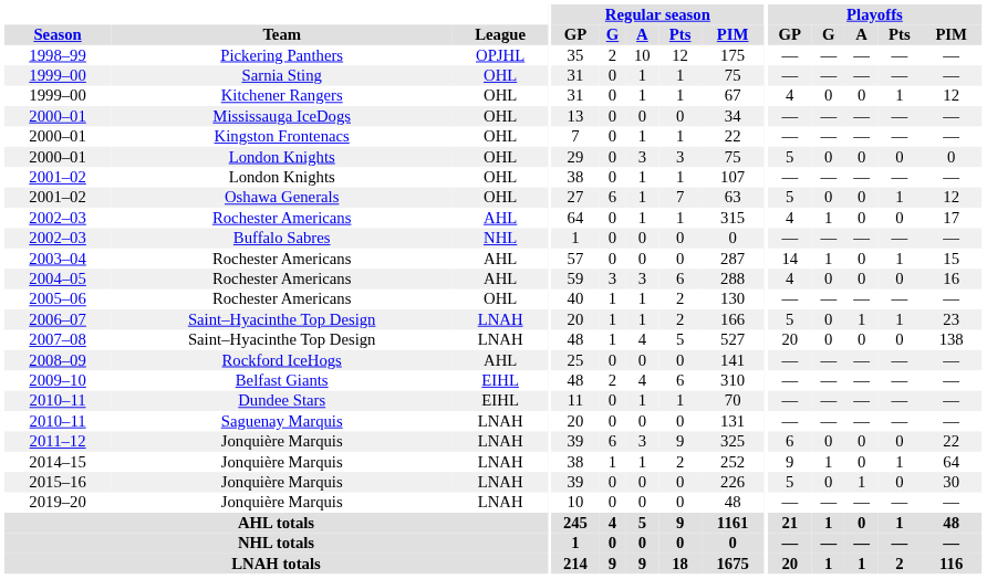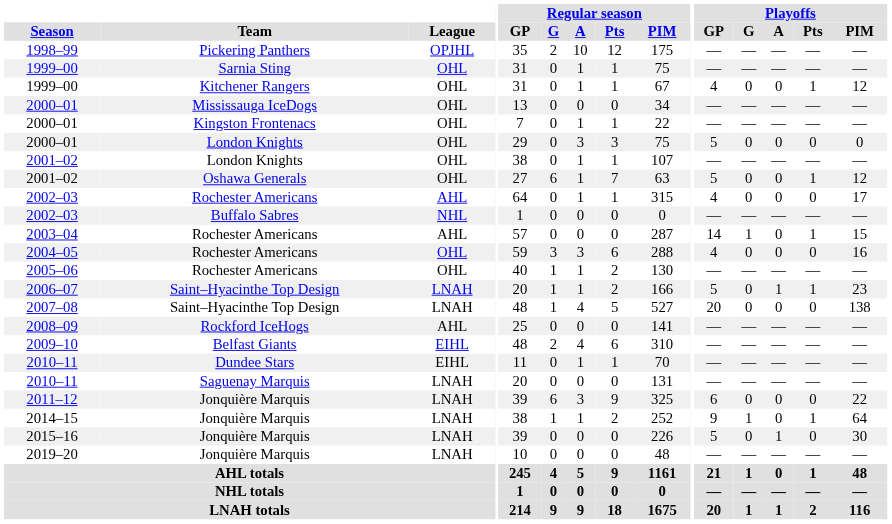 <table border="0" cellpadding="1" cellspacing="0" style="text-align:center; width:60em">
 <tr bgcolor="#e0e0e0">
 <th colspan="3" bgcolor="#ffffff"></th>
 <th rowspan="99" bgcolor="#ffffff"></th>
 <th colspan="5"><a href='#'>Regular season</a></th>
 <th rowspan="99" bgcolor="#ffffff"></th>
 <th colspan="5"><a href='#'>Playoffs</a></th>
 </tr>
 <tr bgcolor="#e0e0e0">
 <th><a href='#'>Season</a></th>
 <th>Team</th>
 <th>League</th>
 <th>GP</th>
 <th><a href='#'>G</a></th>
 <th><a href='#'>A</a></th>
 <th><a href='#'>Pts</a></th>
 <th><a href='#'>PIM</a></th>
 <th>GP</th>
 <th>G</th>
 <th>A</th>
 <th>Pts</th>
 <th>PIM</th>
 </tr>
 <tr>
 <td><a href='#'>1998–99</a></td>
 <td><a href='#'>Pickering Panthers</a></td>
 <td><a href='#'>OPJHL</a></td>
 <td>35</td>
 <td>2</td>
 <td>10</td>
 <td>12</td>
 <td>175</td>
 <td>—</td>
 <td>—</td>
 <td>—</td>
 <td>—</td>
 <td>—</td>
 </tr>
 <tr bgcolor="#f0f0f0">
 <td><a href='#'>1999–00</a></td>
 <td><a href='#'>Sarnia Sting</a></td>
 <td><a href='#'>OHL</a></td>
 <td>31</td>
 <td>0</td>
 <td>1</td>
 <td>1</td>
 <td>75</td>
 <td>—</td>
 <td>—</td>
 <td>—</td>
 <td>—</td>
 <td>—</td>
 </tr>
 <tr>
 <td>1999–00</td>
 <td><a href='#'>Kitchener Rangers</a></td>
 <td>OHL</td>
 <td>31</td>
 <td>0</td>
 <td>1</td>
 <td>1</td>
 <td>67</td>
 <td>4</td>
 <td>0</td>
 <td>0</td>
 <td>1</td>
 <td>12</td>
 </tr>
 <tr bgcolor="#f0f0f0">
 <td><a href='#'>2000–01</a></td>
 <td><a href='#'>Mississauga IceDogs</a></td>
 <td>OHL</td>
 <td>13</td>
 <td>0</td>
 <td>0</td>
 <td>0</td>
 <td>34</td>
 <td>—</td>
 <td>—</td>
 <td>—</td>
 <td>—</td>
 <td>—</td>
 </tr>
 <tr>
 <td>2000–01</td>
 <td><a href='#'>Kingston Frontenacs</a></td>
 <td>OHL</td>
 <td>7</td>
 <td>0</td>
 <td>1</td>
 <td>1</td>
 <td>22</td>
 <td>—</td>
 <td>—</td>
 <td>—</td>
 <td>—</td>
 <td>—</td>
 </tr>
 <tr bgcolor="#f0f0f0">
 <td>2000–01</td>
 <td><a href='#'>London Knights</a></td>
 <td>OHL</td>
 <td>29</td>
 <td>0</td>
 <td>3</td>
 <td>3</td>
 <td>75</td>
 <td>5</td>
 <td>0</td>
 <td>0</td>
 <td>0</td>
 <td>0</td>
 </tr>
 <tr>
 <td><a href='#'>2001–02</a></td>
 <td>London Knights</td>
 <td>OHL</td>
 <td>38</td>
 <td>0</td>
 <td>1</td>
 <td>1</td>
 <td>107</td>
 <td>—</td>
 <td>—</td>
 <td>—</td>
 <td>—</td>
 <td>—</td>
 </tr>
 <tr bgcolor="#f0f0f0">
 <td>2001–02</td>
 <td><a href='#'>Oshawa Generals</a></td>
 <td>OHL</td>
 <td>27</td>
 <td>6</td>
 <td>1</td>
 <td>7</td>
 <td>63</td>
 <td>5</td>
 <td>0</td>
 <td>0</td>
 <td>1</td>
 <td>12</td>
 </tr>
 <tr>
 <td><a href='#'>2002–03</a></td>
 <td><a href='#'>Rochester Americans</a></td>
 <td><a href='#'>AHL</a></td>
 <td>64</td>
 <td>0</td>
 <td>1</td>
 <td>1</td>
 <td>315</td>
 <td>4</td>
-<td>1</td>
+<td>0</td>
 <td>0</td>
 <td>0</td>
 <td>17</td>
 </tr>
 <tr bgcolor="#f0f0f0">
 <td><a href='#'>2002–03</a></td>
 <td><a href='#'>Buffalo Sabres</a></td>
 <td><a href='#'>NHL</a></td>
 <td>1</td>
 <td>0</td>
 <td>0</td>
 <td>0</td>
 <td>0</td>
 <td>—</td>
 <td>—</td>
 <td>—</td>
 <td>—</td>
 <td>—</td>
 </tr>
 <tr>
 <td><a href='#'>2003–04</a></td>
 <td>Rochester Americans</td>
 <td>AHL</td>
 <td>57</td>
 <td>0</td>
 <td>0</td>
 <td>0</td>
 <td>287</td>
 <td>14</td>
 <td>1</td>
 <td>0</td>
 <td>1</td>
 <td>15</td>
 </tr>
 <tr bgcolor="#f0f0f0">
 <td><a href='#'>2004–05</a></td>
 <td>Rochester Americans</td>
-<td>AHL</td>
+<td><a href='#'>OHL</a></td>
 <td>59</td>
 <td>3</td>
 <td>3</td>
 <td>6</td>
 <td>288</td>
 <td>4</td>
 <td>0</td>
 <td>0</td>
 <td>0</td>
 <td>16</td>
 </tr>
 <tr>
 <td><a href='#'>2005–06</a></td>
 <td>Rochester Americans</td>
 <td>OHL</td>
 <td>40</td>
 <td>1</td>
 <td>1</td>
 <td>2</td>
 <td>130</td>
 <td>—</td>
 <td>—</td>
 <td>—</td>
 <td>—</td>
 <td>—</td>
 </tr>
 <tr bgcolor="#f0f0f0">
 <td><a href='#'>2006–07</a></td>
 <td><a href='#'>Saint–Hyacinthe Top Design</a></td>
 <td><a href='#'>LNAH</a></td>
 <td>20</td>
 <td>1</td>
 <td>1</td>
 <td>2</td>
 <td>166</td>
 <td>5</td>
 <td>0</td>
 <td>1</td>
 <td>1</td>
 <td>23</td>
 </tr>
 <tr>
 <td><a href='#'>2007–08</a></td>
 <td>Saint–Hyacinthe Top Design</td>
 <td>LNAH</td>
 <td>48</td>
 <td>1</td>
 <td>4</td>
 <td>5</td>
 <td>527</td>
 <td>20</td>
 <td>0</td>
 <td>0</td>
 <td>0</td>
 <td>138</td>
 </tr>
 <tr bgcolor="#f0f0f0">
 <td><a href='#'>2008–09</a></td>
 <td><a href='#'>Rockford IceHogs</a></td>
 <td>AHL</td>
 <td>25</td>
 <td>0</td>
 <td>0</td>
 <td>0</td>
 <td>141</td>
 <td>—</td>
 <td>—</td>
 <td>—</td>
 <td>—</td>
 <td>—</td>
 </tr>
 <tr>
 <td><a href='#'>2009–10</a></td>
 <td><a href='#'>Belfast Giants</a></td>
 <td><a href='#'>EIHL</a></td>
 <td>48</td>
 <td>2</td>
 <td>4</td>
 <td>6</td>
 <td>310</td>
 <td>—</td>
 <td>—</td>
 <td>—</td>
 <td>—</td>
 <td>—</td>
 </tr>
 <tr bgcolor="#f0f0f0">
 <td><a href='#'>2010–11</a></td>
 <td><a href='#'>Dundee Stars</a></td>
 <td>EIHL</td>
 <td>11</td>
 <td>0</td>
 <td>1</td>
 <td>1</td>
 <td>70</td>
 <td>—</td>
 <td>—</td>
 <td>—</td>
 <td>—</td>
 <td>—</td>
 </tr>
 <tr>
 <td><a href='#'>2010–11</a></td>
 <td><a href='#'>Saguenay Marquis</a></td>
 <td>LNAH</td>
 <td>20</td>
 <td>0</td>
 <td>0</td>
 <td>0</td>
 <td>131</td>
 <td>—</td>
 <td>—</td>
 <td>—</td>
 <td>—</td>
 <td>—</td>
 </tr>
 <tr bgcolor="#f0f0f0">
 <td><a href='#'>2011–12</a></td>
 <td>Jonquière Marquis</td>
 <td>LNAH</td>
 <td>39</td>
 <td>6</td>
 <td>3</td>
 <td>9</td>
 <td>325</td>
 <td>6</td>
 <td>0</td>
 <td>0</td>
 <td>0</td>
 <td>22</td>
 </tr>
 <tr>
 <td>2014–15</td>
 <td>Jonquière Marquis</td>
 <td>LNAH</td>
 <td>38</td>
 <td>1</td>
 <td>1</td>
 <td>2</td>
 <td>252</td>
 <td>9</td>
 <td>1</td>
 <td>0</td>
 <td>1</td>
 <td>64</td>
 </tr>
 <tr bgcolor="#f0f0f0">
 <td>2015–16</td>
 <td>Jonquière Marquis</td>
 <td>LNAH</td>
 <td>39</td>
 <td>0</td>
 <td>0</td>
 <td>0</td>
 <td>226</td>
 <td>5</td>
 <td>0</td>
 <td>1</td>
 <td>0</td>
 <td>30</td>
 </tr>
 <tr>
 <td>2019–20</td>
 <td>Jonquière Marquis</td>
 <td>LNAH</td>
 <td>10</td>
 <td>0</td>
 <td>0</td>
 <td>0</td>
 <td>48</td>
 <td>—</td>
 <td>—</td>
 <td>—</td>
 <td>—</td>
 <td>—</td>
 </tr>
 <tr bgcolor="#e0e0e0">
 <th colspan="3">AHL totals</th>
 <th>245</th>
 <th>4</th>
 <th>5</th>
 <th>9</th>
 <th>1161</th>
 <th>21</th>
 <th>1</th>
 <th>0</th>
 <th>1</th>
 <th>48</th>
 </tr>
 <tr bgcolor="#e0e0e0">
 <th colspan="3">NHL totals</th>
 <th>1</th>
 <th>0</th>
 <th>0</th>
 <th>0</th>
 <th>0</th>
 <th>—</th>
 <th>—</th>
 <th>—</th>
 <th>—</th>
 <th>—</th>
 </tr>
 <tr bgcolor="#e0e0e0">
 <th colspan="3">LNAH totals</th>
 <th>214</th>
 <th>9</th>
 <th>9</th>
 <th>18</th>
 <th>1675</th>
 <th>20</th>
 <th>1</th>
 <th>1</th>
 <th>2</th>
 <th>116</th>
 </tr>
 </table>
